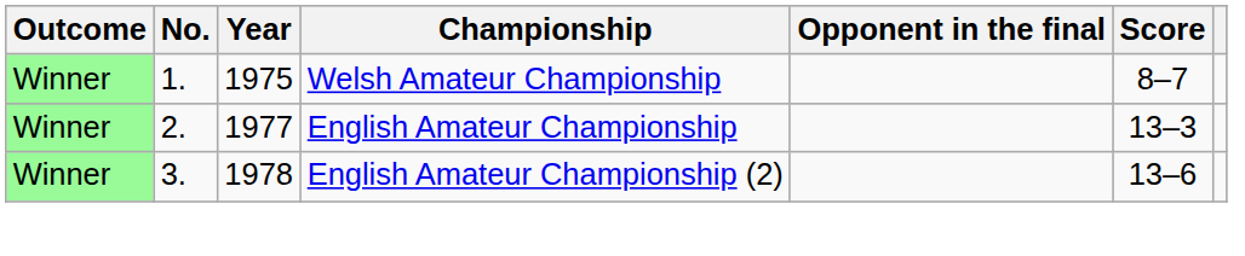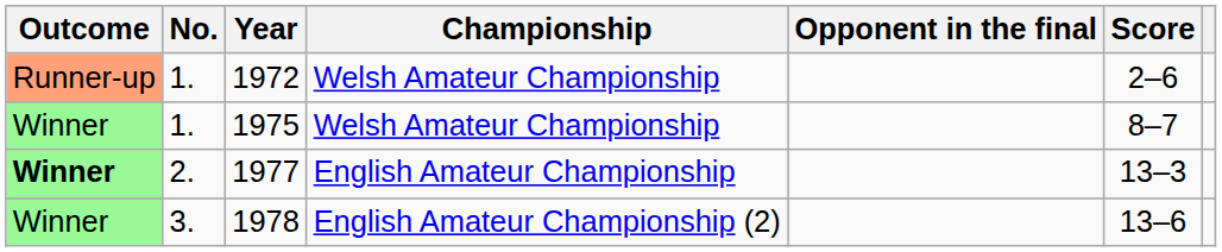 <table class="wikitable sortable">
 <tr>
 <th scope="col">Outcome</th>
 <th scope="col">No.</th>
 <th scope="col">Year</th>
 <th scope="col">Championship</th>
 <th scope="col">Opponent in the final</th>
 <th scope="col">Score</th>
 <th class=unsortable scope="col"></th>
 </tr>
 <tr>
+<td style="background:#ffa07a;">Runner-up</td>
+<td>1.</td>
+<td>1972</td>
+<td><a href='#'>Welsh Amateur Championship</a></td>
+<td data-sort-value="thomas, Geoff"></td>
+<td align="center">2–6</td>
+<td align="center"></td>
+</tr>
+<tr>
 <td style="background:#98FB98">Winner</td>
 <td>1.</td>
 <td>1975</td>
 <td><a href='#'>Welsh Amateur Championship</a></td>
 <td data-sort-value="thomas, Geoff"></td>
 <td align="center">8–7</td>
 <td align="center"></td>
 </tr>
 <tr>
-<td style="background:#98FB98">Winner</td>
+<td style="background:#98FB98"><strong>Winner</strong></td>
 <td>2.</td>
 <td>1977</td>
 <td><a href='#'>English Amateur Championship</a></td>
 <td data-sort-value="Hood, Sid"></td>
 <td align="center">13–3</td>
 <td align="center"></td>
 </tr>
 <tr>
 <td style="background:#98FB98">Winner</td>
 <td>3.</td>
 <td>1978</td>
 <td><a href='#'>English Amateur Championship</a> (2)</td>
 <td data-sort-value="Johnson, Joe"></td>
 <td align="center">13–6</td>
 <td align="center"></td>
 </tr>
 </table>
